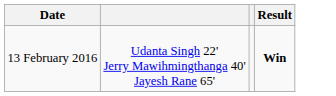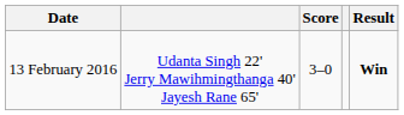 <table class="wikitable" border="1" style="font-size:90%;" style="text-align:center;">
 <tr>
 <th>Date</th>
 <th></th>
+<th>Score</th>
 <th></th>
 <th>Result</th>
 </tr>
 <tr align=center>
 <td>13 February 2016</td>
 <td><br><a href='#'>Udanta Singh</a> 22'<br><a href='#'>Jerry Mawihmingthanga</a> 40'<br><a href='#'>Jayesh Rane</a> 65'</td>
+<td>3–0</td>
 <td></td>
 <td><strong>Win</strong></td>
 </tr>
 </table>
